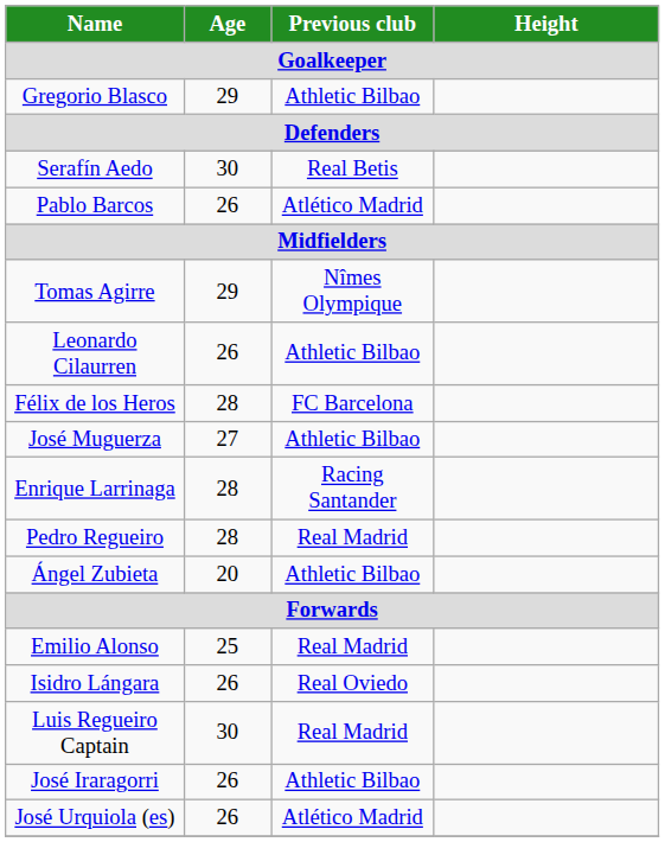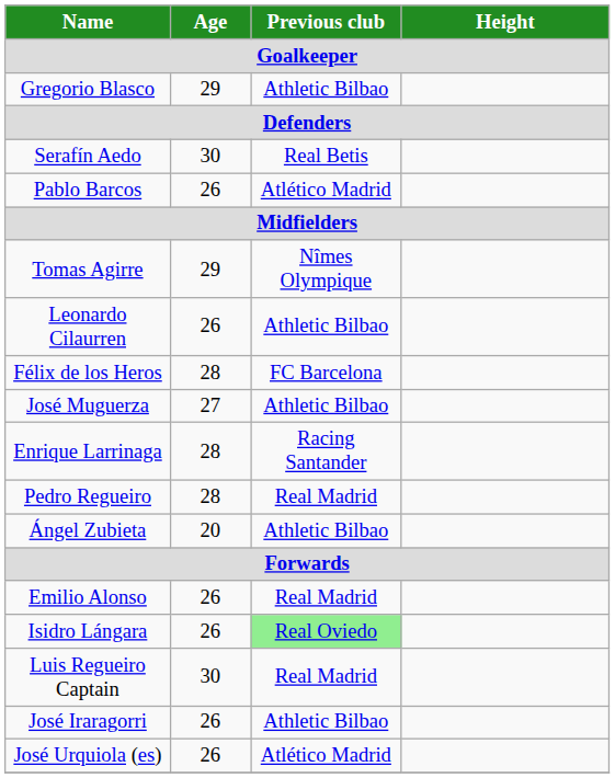 <table class="wikitable" style="text-align: center; font-size:90%">
 <tr>
 <th style="background: #218c21; color:white" align=centr width=110>Name</th>
 <th style="background: #218c21; color:white" align=centr width=50>Age </th>
 <th style="background: #218c21; color:white" align=centr width=100>Previous club</th>
 <th style="background: #218c21; color:white" align=centr width=140>Height </th>
 </tr>
 <tr>
 <th colspan=5 style="background: #DCDCDC" align=centr><a href='#'>Goalkeeper</a></th>
 </tr>
 <tr>
 <td><a href='#'>Gregorio Blasco</a></td>
 <td>29</td>
 <td><a href='#'>Athletic Bilbao</a></td>
 <td></td>
 </tr>
 <tr>
 <th colspan=6 style="background: #DCDCDC" align=centr><a href='#'>Defenders</a></th>
 </tr>
 <tr>
 <td><a href='#'>Serafín Aedo</a></td>
 <td>30</td>
 <td><a href='#'>Real Betis</a></td>
 <td> </td>
 </tr>
 <tr>
 <td><a href='#'>Pablo Barcos</a></td>
 <td>26</td>
 <td><a href='#'>Atlético Madrid</a></td>
 <td></td>
 </tr>
 <tr>
 <th colspan=6 style="background: #DCDCDC" align=centr><a href='#'>Midfielders</a></th>
 </tr>
 <tr>
 <td><a href='#'>Tomas Agirre</a></td>
 <td>29</td>
 <td><a href='#'>Nîmes Olympique</a></td>
 <td> </td>
 </tr>
 <tr>
 <td><a href='#'>Leonardo Cilaurren</a></td>
 <td>26</td>
 <td><a href='#'>Athletic Bilbao</a></td>
 <td></td>
 </tr>
 <tr>
 <td><a href='#'>Félix de los Heros</a></td>
 <td>28</td>
 <td><a href='#'>FC Barcelona</a></td>
 <td> </td>
 </tr>
 <tr>
 <td><a href='#'>José Muguerza</a></td>
 <td>27</td>
 <td><a href='#'>Athletic Bilbao</a></td>
 <td></td>
 </tr>
 <tr>
 <td><a href='#'>Enrique Larrinaga</a></td>
 <td>28</td>
 <td><a href='#'>Racing Santander</a></td>
 <td></td>
 </tr>
 <tr>
 <td><a href='#'>Pedro Regueiro</a></td>
 <td>28</td>
 <td><a href='#'>Real Madrid</a></td>
 <td></td>
 </tr>
 <tr>
 <td><a href='#'>Ángel Zubieta</a></td>
 <td>20</td>
 <td><a href='#'>Athletic Bilbao</a></td>
 <td></td>
 </tr>
 <tr>
 <th colspan=11 style="background: #DCDCDC" align=centr><a href='#'>Forwards</a></th>
 </tr>
 <tr>
 <td><a href='#'>Emilio Alonso</a></td>
-<td>25</td>
+<td>26</td>
 <td><a href='#'>Real Madrid</a></td>
 <td></td>
 </tr>
 <tr>
 <td><a href='#'>Isidro Lángara</a></td>
 <td>26</td>
-<td><a href='#'>Real Oviedo</a></td>
+<td style="background: lightgreen;"><a href='#'>Real Oviedo</a></td>
 <td></td>
 </tr>
 <tr>
 <td><a href='#'>Luis Regueiro</a> Captain</td>
 <td>30</td>
 <td><a href='#'>Real Madrid</a></td>
 <td></td>
 </tr>
 <tr>
 <td><a href='#'>José Iraragorri</a></td>
 <td>26</td>
 <td><a href='#'>Athletic Bilbao</a></td>
 <td></td>
 </tr>
 <tr>
 <td><a href='#'>José Urquiola</a> (<a href='#'>es</a>)</td>
 <td>26</td>
 <td><a href='#'>Atlético Madrid</a></td>
 <td> </td>
 </tr>
 <tr>
 </tr>
 </table>
